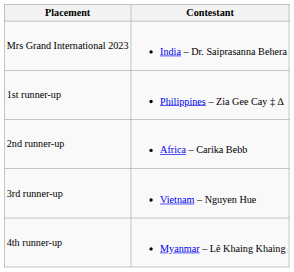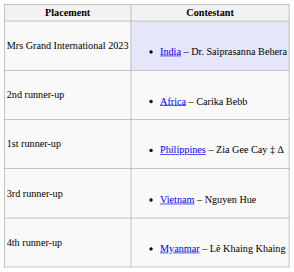 <table class="wikitable" style="font-size: 95%;">
 <tr>
 <th>Placement</th>
 <th>Contestant</th>
 </tr>
 <tr>
 <td>Mrs Grand International 2023</td>
-<td><br><ul><li> <a href='#'>India</a> – Dr. Saiprasanna Behera</li></ul></td>
+<td style="background: lavender;"><br><ul><li> <a href='#'>India</a> – Dr. Saiprasanna Behera</li></ul></td>
+</tr>
+<tr>
+<td>2nd runner-up</td>
+<td><br><ul><li> <a href='#'>Africa</a> – Carika Bebb</li></ul></td>
 </tr>
 <tr>
 <td>1st runner-up</td>
 <td><br><ul><li> <a href='#'>Philippines</a> – Zia Gee Cay ‡ ∆</li></ul></td>
-</tr>
-<tr>
-<td>2nd runner-up</td>
-<td><br><ul><li> <a href='#'>Africa</a> – Carika Bebb</li></ul></td>
 </tr>
 <tr>
 <td>3rd runner-up</td>
 <td><br><ul><li> <a href='#'>Vietnam</a> – Nguyen Hue</li></ul></td>
 </tr>
 <tr>
 <td>4th runner-up</td>
 <td><br><ul><li> <a href='#'>Myanmar</a> – Lê Khaing Khaing</li></ul></td>
 </tr>
 </table>
